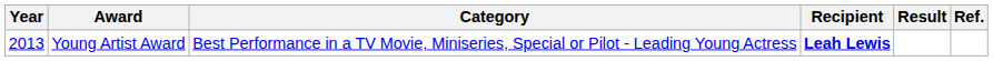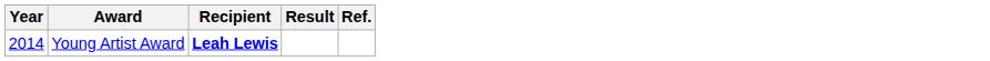 <table class="wikitable" rowspan=6; style="text-align: center; background:#ffffff;">
 <tr>
 <th>Year</th>
 <th>Award</th>
-<th>Category</th>
 <th>Recipient</th>
 <th>Result</th>
 <th>Ref.</th>
 </tr>
 <tr>
-<td><a href='#'>2013</a></td>
+<td><a href='#'>2014</a></td>
 <td><a href='#'>Young Artist Award</a></td>
-<td><a href='#'>Best Performance in a TV Movie, Miniseries, Special or Pilot - Leading Young Actress</a></td>
 <td><strong><a href='#'>Leah Lewis</a></strong></td>
 <td></td>
 <td></td>
 </tr>
 </table>
